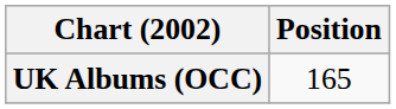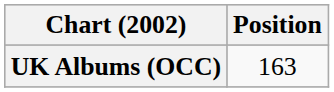 <table class="wikitable plainrowheaders" style="text-align:center">
 <tr>
 <th scope="col">Chart (2002)</th>
 <th scope="col">Position</th>
 </tr>
 <tr>
 <th scope="row">UK Albums (OCC)</th>
-<td>165</td>
+<td>163</td>
 </tr>
 </table>
